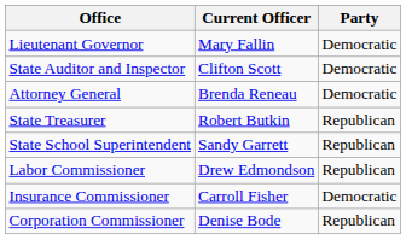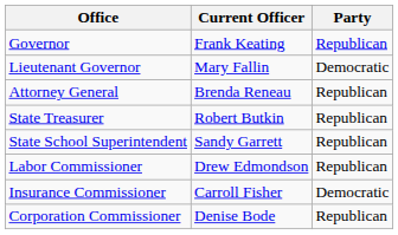 <table class=wikitable>
 <tr>
 <th>Office</th>
 <th>Current Officer</th>
 <th>Party</th>
 </tr>
 <tr>
+<td><a href='#'>Governor</a></td>
+<td><a href='#'>Frank Keating</a></td>
+<td><a href='#'>Republican</a></td>
+</tr>
+<tr>
 <td><a href='#'>Lieutenant Governor</a></td>
 <td><a href='#'>Mary Fallin</a></td>
 <td>Democratic</td>
 </tr>
 <tr>
-<td><a href='#'>State Auditor and Inspector</a></td>
-<td><a href='#'>Clifton Scott</a></td>
-<td>Democratic</td>
-</tr>
-<tr>
 <td><a href='#'>Attorney General</a></td>
 <td><a href='#'>Brenda Reneau</a></td>
-<td>Democratic</td>
+<td>Republican</td>
 </tr>
 <tr>
 <td><a href='#'>State Treasurer</a></td>
 <td><a href='#'>Robert Butkin</a></td>
 <td>Republican</td>
 </tr>
 <tr>
 <td><a href='#'>State School Superintendent</a></td>
 <td><a href='#'>Sandy Garrett</a></td>
 <td>Republican</td>
 </tr>
 <tr>
 <td><a href='#'>Labor Commissioner</a></td>
 <td><a href='#'>Drew Edmondson</a></td>
 <td>Republican</td>
 </tr>
 <tr>
 <td><a href='#'>Insurance Commissioner</a></td>
 <td><a href='#'>Carroll Fisher</a></td>
 <td>Democratic</td>
 </tr>
 <tr>
 <td><a href='#'>Corporation Commissioner</a></td>
 <td><a href='#'>Denise Bode</a></td>
 <td>Republican</td>
 </tr>
 </table>
